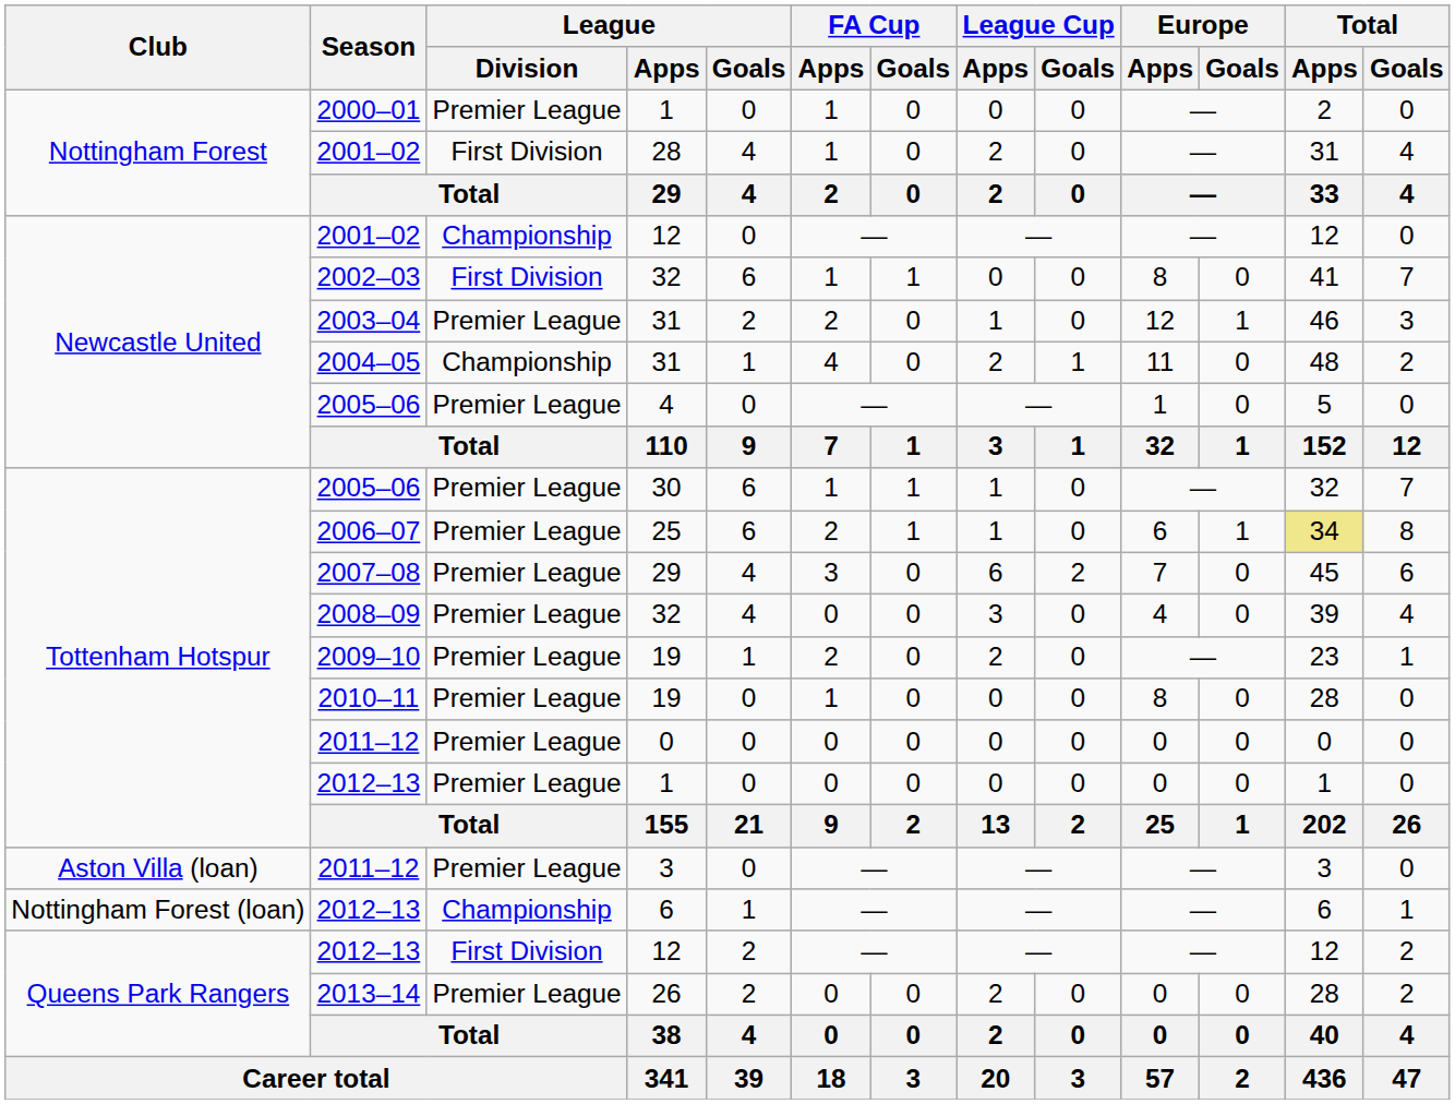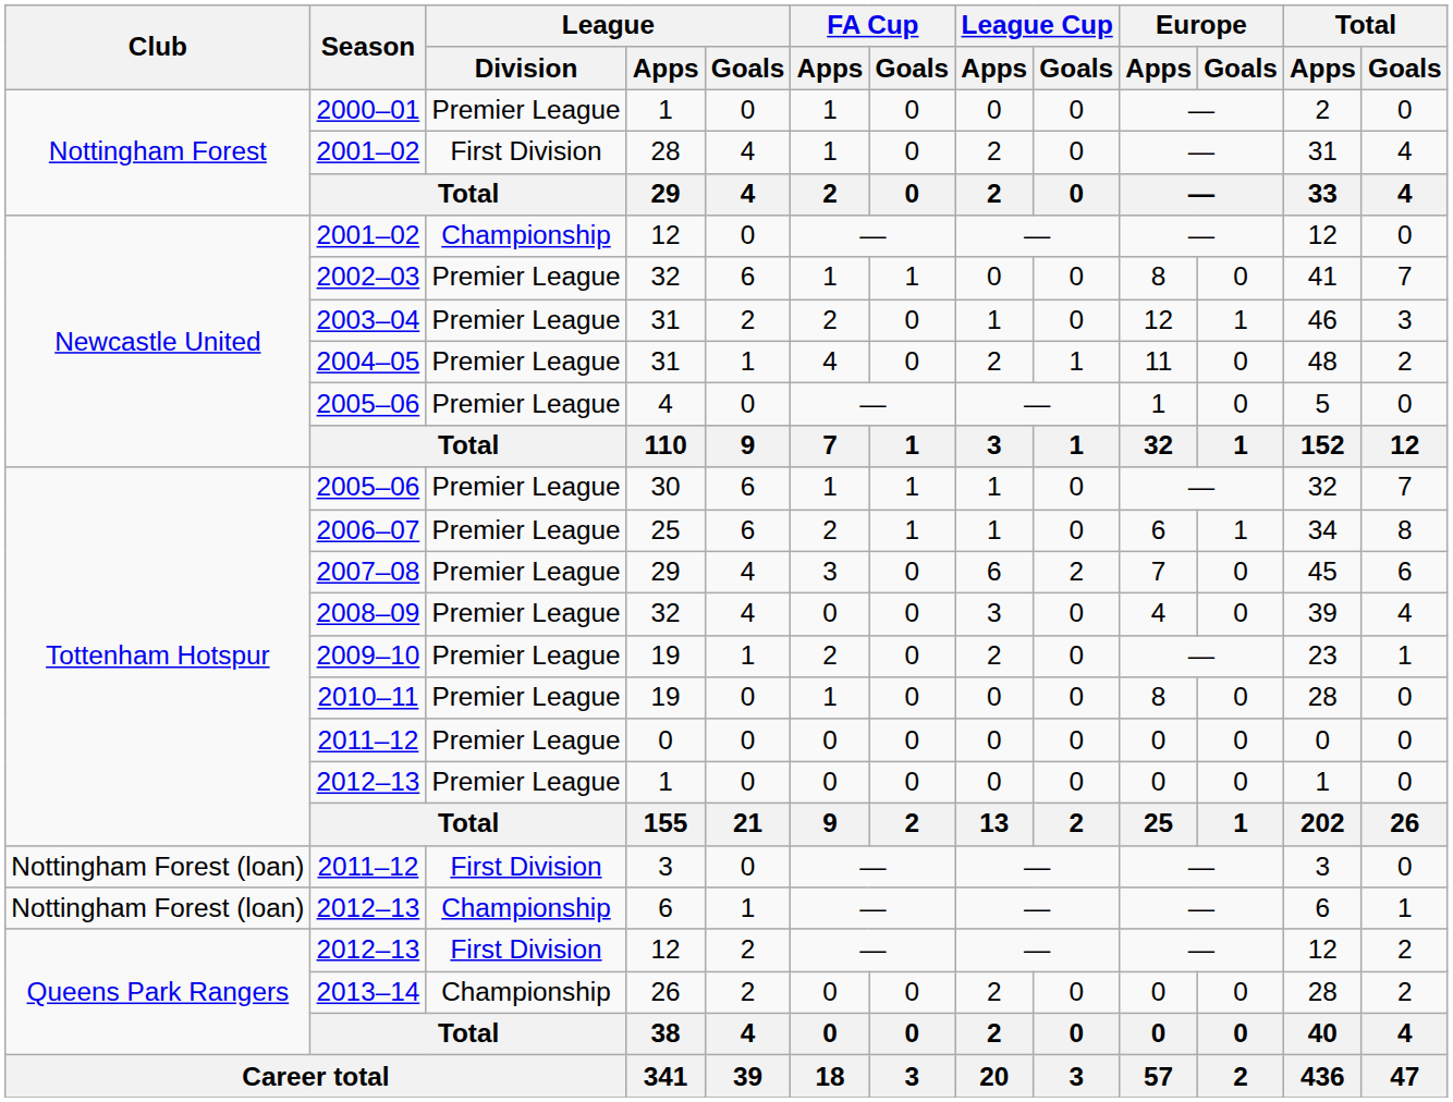 <table class=wikitable style="text-align: center;">
 <tr>
 <th rowspan=2>Club</th>
 <th rowspan=2>Season</th>
 <th colspan=3>League</th>
 <th colspan=2><a href='#'>FA Cup</a></th>
 <th colspan=2><a href='#'>League Cup</a></th>
 <th colspan=2>Europe</th>
 <th colspan=2>Total</th>
 </tr>
 <tr>
 <th>Division</th>
 <th>Apps</th>
 <th>Goals</th>
 <th>Apps</th>
 <th>Goals</th>
 <th>Apps</th>
 <th>Goals</th>
 <th>Apps</th>
 <th>Goals</th>
 <th>Apps</th>
 <th>Goals</th>
 </tr>
 <tr>
 <td rowspan="3"><a href='#'>Nottingham Forest</a></td>
 <td><a href='#'>2000–01</a></td>
 <td>Premier League</td>
 <td>1</td>
 <td>0</td>
 <td>1</td>
 <td>0</td>
 <td>0</td>
 <td>0</td>
 <td colspan=2>—</td>
 <td>2</td>
 <td>0</td>
 </tr>
 <tr>
 <td><a href='#'>2001–02</a></td>
 <td>First Division</td>
 <td>28</td>
 <td>4</td>
 <td>1</td>
 <td>0</td>
 <td>2</td>
 <td>0</td>
 <td colspan=2>—</td>
 <td>31</td>
 <td>4</td>
 </tr>
 <tr>
 <th colspan=2>Total</th>
 <th>29</th>
 <th>4</th>
 <th>2</th>
 <th>0</th>
 <th>2</th>
 <th>0</th>
 <th colspan=2>—</th>
 <th>33</th>
 <th>4</th>
 </tr>
 <tr>
 <td rowspan="6"><a href='#'>Newcastle United</a></td>
 <td><a href='#'>2001–02</a></td>
 <td><a href='#'>Championship</a></td>
 <td>12</td>
 <td>0</td>
 <td colspan=2>—</td>
 <td colspan=2>—</td>
 <td colspan=2>—</td>
 <td>12</td>
 <td>0</td>
 </tr>
 <tr>
 <td><a href='#'>2002–03</a></td>
-<td><a href='#'>First Division</a></td>
+<td>Premier League</td>
 <td>32</td>
 <td>6</td>
 <td>1</td>
 <td>1</td>
 <td>0</td>
 <td>0</td>
 <td>8</td>
 <td>0</td>
 <td>41</td>
 <td>7</td>
 </tr>
 <tr>
 <td><a href='#'>2003–04</a></td>
 <td>Premier League</td>
 <td>31</td>
 <td>2</td>
 <td>2</td>
 <td>0</td>
 <td>1</td>
 <td>0</td>
 <td>12</td>
 <td>1</td>
 <td>46</td>
 <td>3</td>
 </tr>
 <tr>
 <td><a href='#'>2004–05</a></td>
-<td>Championship</td>
+<td>Premier League</td>
 <td>31</td>
 <td>1</td>
 <td>4</td>
 <td>0</td>
 <td>2</td>
 <td>1</td>
 <td>11</td>
 <td>0</td>
 <td>48</td>
 <td>2</td>
 </tr>
 <tr>
 <td><a href='#'>2005–06</a></td>
 <td>Premier League</td>
 <td>4</td>
 <td>0</td>
 <td colspan=2>—</td>
 <td colspan=2>—</td>
 <td>1</td>
 <td>0</td>
 <td>5</td>
 <td>0</td>
 </tr>
 <tr>
 <th colspan=2>Total</th>
 <th>110</th>
 <th>9</th>
 <th>7</th>
 <th>1</th>
 <th>3</th>
 <th>1</th>
 <th>32</th>
 <th>1</th>
 <th>152</th>
 <th>12</th>
 </tr>
 <tr>
 <td rowspan="9"><a href='#'>Tottenham Hotspur</a></td>
 <td><a href='#'>2005–06</a></td>
 <td>Premier League</td>
 <td>30</td>
 <td>6</td>
 <td>1</td>
 <td>1</td>
 <td>1</td>
 <td>0</td>
 <td colspan=2>—</td>
 <td>32</td>
 <td>7</td>
 </tr>
 <tr>
 <td><a href='#'>2006–07</a></td>
 <td>Premier League</td>
 <td>25</td>
 <td>6</td>
 <td>2</td>
 <td>1</td>
 <td>1</td>
 <td>0</td>
 <td>6</td>
 <td>1</td>
-<td style="background: khaki;">34</td>
+<td>34</td>
 <td>8</td>
 </tr>
 <tr>
 <td><a href='#'>2007–08</a></td>
 <td>Premier League</td>
 <td>29</td>
 <td>4</td>
 <td>3</td>
 <td>0</td>
 <td>6</td>
 <td>2</td>
 <td>7</td>
 <td>0</td>
 <td>45</td>
 <td>6</td>
 </tr>
 <tr>
 <td><a href='#'>2008–09</a></td>
 <td>Premier League</td>
 <td>32</td>
 <td>4</td>
 <td>0</td>
 <td>0</td>
 <td>3</td>
 <td>0</td>
 <td>4</td>
 <td>0</td>
 <td>39</td>
 <td>4</td>
 </tr>
 <tr>
 <td><a href='#'>2009–10</a></td>
 <td>Premier League</td>
 <td>19</td>
 <td>1</td>
 <td>2</td>
 <td>0</td>
 <td>2</td>
 <td>0</td>
 <td colspan=2>—</td>
 <td>23</td>
 <td>1</td>
 </tr>
 <tr>
 <td><a href='#'>2010–11</a></td>
 <td>Premier League</td>
 <td>19</td>
 <td>0</td>
 <td>1</td>
 <td>0</td>
 <td>0</td>
 <td>0</td>
 <td>8</td>
 <td>0</td>
 <td>28</td>
 <td>0</td>
 </tr>
 <tr>
 <td><a href='#'>2011–12</a></td>
 <td>Premier League</td>
 <td>0</td>
 <td>0</td>
 <td>0</td>
 <td>0</td>
 <td>0</td>
 <td>0</td>
 <td>0</td>
 <td>0</td>
 <td>0</td>
 <td>0</td>
 </tr>
 <tr>
 <td><a href='#'>2012–13</a></td>
 <td>Premier League</td>
 <td>1</td>
 <td>0</td>
 <td>0</td>
 <td>0</td>
 <td>0</td>
 <td>0</td>
 <td>0</td>
 <td>0</td>
 <td>1</td>
 <td>0</td>
 </tr>
 <tr>
 <th colspan=2>Total</th>
 <th>155</th>
 <th>21</th>
 <th>9</th>
 <th>2</th>
 <th>13</th>
 <th>2</th>
 <th>25</th>
 <th>1</th>
 <th>202</th>
 <th>26</th>
 </tr>
 <tr>
-<td><a href='#'>Aston Villa</a> (loan)</td>
+<td>Nottingham Forest (loan)</td>
 <td><a href='#'>2011–12</a></td>
-<td>Premier League</td>
+<td><a href='#'>First Division</a></td>
 <td>3</td>
 <td>0</td>
 <td colspan=2>—</td>
 <td colspan=2>—</td>
 <td colspan=2>—</td>
 <td>3</td>
 <td>0</td>
 </tr>
 <tr>
 <td>Nottingham Forest (loan)</td>
 <td><a href='#'>2012–13</a></td>
 <td><a href='#'>Championship</a></td>
 <td>6</td>
 <td>1</td>
 <td colspan=2>—</td>
 <td colspan=2>—</td>
 <td colspan=2>—</td>
 <td>6</td>
 <td>1</td>
 </tr>
 <tr>
 <td rowspan="3"><a href='#'>Queens Park Rangers</a></td>
 <td><a href='#'>2012–13</a></td>
 <td><a href='#'>First Division</a></td>
 <td>12</td>
 <td>2</td>
 <td colspan=2>—</td>
 <td colspan=2>—</td>
 <td colspan=2>—</td>
 <td>12</td>
 <td>2</td>
 </tr>
 <tr>
 <td><a href='#'>2013–14</a></td>
-<td>Premier League</td>
+<td>Championship</td>
 <td>26</td>
 <td>2</td>
 <td>0</td>
 <td>0</td>
 <td>2</td>
 <td>0</td>
 <td>0</td>
 <td>0</td>
 <td>28</td>
 <td>2</td>
 </tr>
 <tr>
 <th colspan=2>Total</th>
 <th>38</th>
 <th>4</th>
 <th>0</th>
 <th>0</th>
 <th>2</th>
 <th>0</th>
 <th>0</th>
 <th>0</th>
 <th>40</th>
 <th>4</th>
 </tr>
 <tr>
 <th colspan="3">Career total</th>
 <th>341</th>
 <th>39</th>
 <th>18</th>
 <th>3</th>
 <th>20</th>
 <th>3</th>
 <th>57</th>
 <th>2</th>
 <th>436</th>
 <th>47</th>
 </tr>
 </table>
